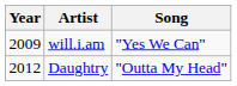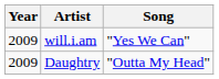 <table class="wikitable sortable">
 <tr>
 <th>Year</th>
 <th>Artist</th>
 <th>Song</th>
 </tr>
 <tr>
 <td>2009</td>
 <td><a href='#'>will.i.am</a></td>
 <td>"<a href='#'>Yes We Can</a>"</td>
 </tr>
 <tr>
-<td>2012</td>
+<td>2009</td>
 <td><a href='#'>Daughtry</a></td>
 <td>"<a href='#'>Outta My Head</a>"</td>
 </tr>
 </table>
